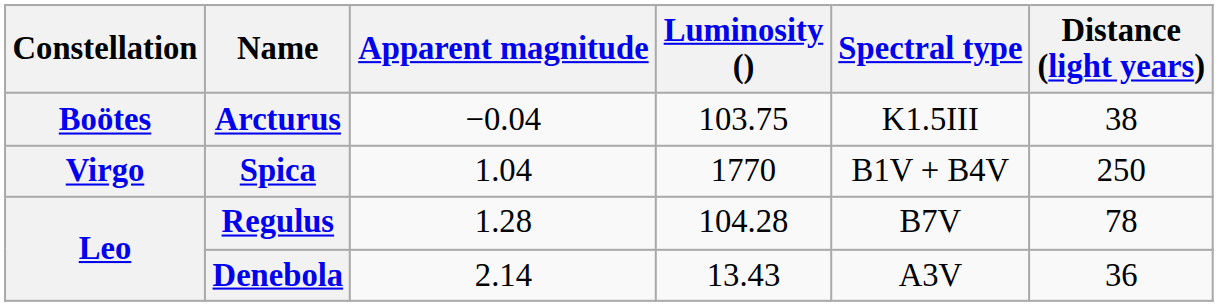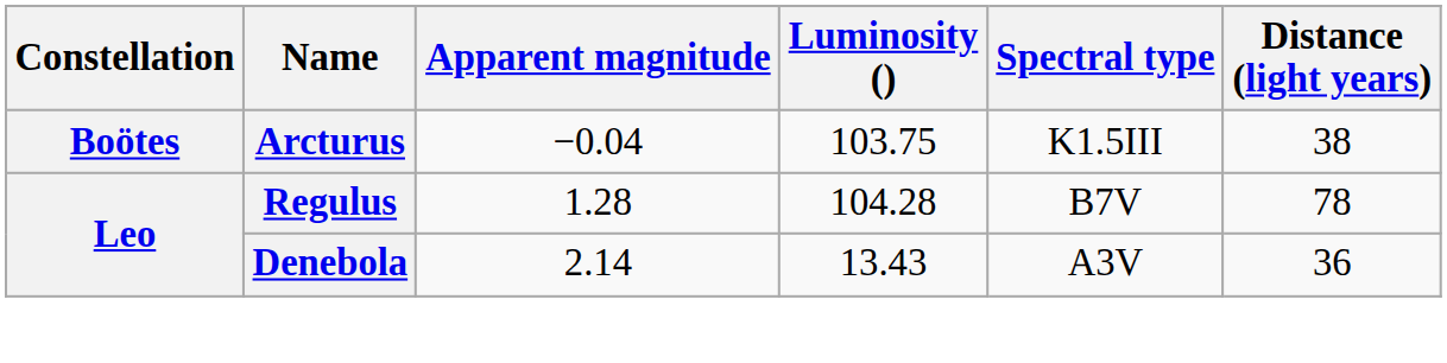 <table class="wikitable">
 <tr>
 <th>Constellation</th>
 <th>Name</th>
 <th><a href='#'>Apparent magnitude</a></th>
 <th><a href='#'>Luminosity</a><br>()</th>
 <th><a href='#'>Spectral type</a></th>
 <th>Distance<br>(<a href='#'>light years</a>)</th>
 </tr>
 <tr align=center>
 <th><a href='#'>Boötes</a></th>
 <th><a href='#'>Arcturus</a></th>
 <td>−0.04</td>
 <td>103.75</td>
 <td>K1.5III</td>
 <td>38</td>
 </tr>
 <tr align=center>
-<th><a href='#'>Virgo</a></th>
-<th><a href='#'>Spica</a></th>
-<td>1.04</td>
-<td>1770</td>
-<td>B1V + B4V</td>
-<td>250</td>
-</tr>
-<tr align=center>
 <th rowspan=2><a href='#'>Leo</a></th>
 <th><a href='#'>Regulus</a></th>
 <td>1.28</td>
 <td>104.28</td>
 <td>B7V</td>
 <td>78</td>
 </tr>
 <tr align=center>
 <th><a href='#'>Denebola</a></th>
 <td>2.14</td>
 <td>13.43</td>
 <td>A3V</td>
 <td>36</td>
 </tr>
 </table>
